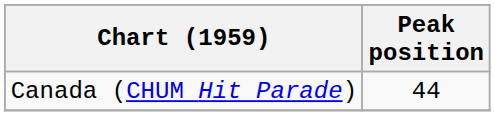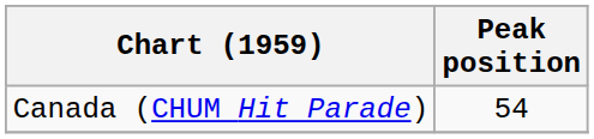 <table class="wikitable plainrowheaders" style="text-align:center">
 <tr>
 <th scope="col">Chart (1959)</th>
 <th scope="col">Peak<br>position</th>
 </tr>
 <tr>
 <td>Canada (<a href='#'>CHUM <em>Hit Parade</em></a>)</td>
-<td style="text-align:center;">44</td>
+<td style="text-align:center;">54</td>
 </tr>
 <tr>
 </tr>
 </table>
